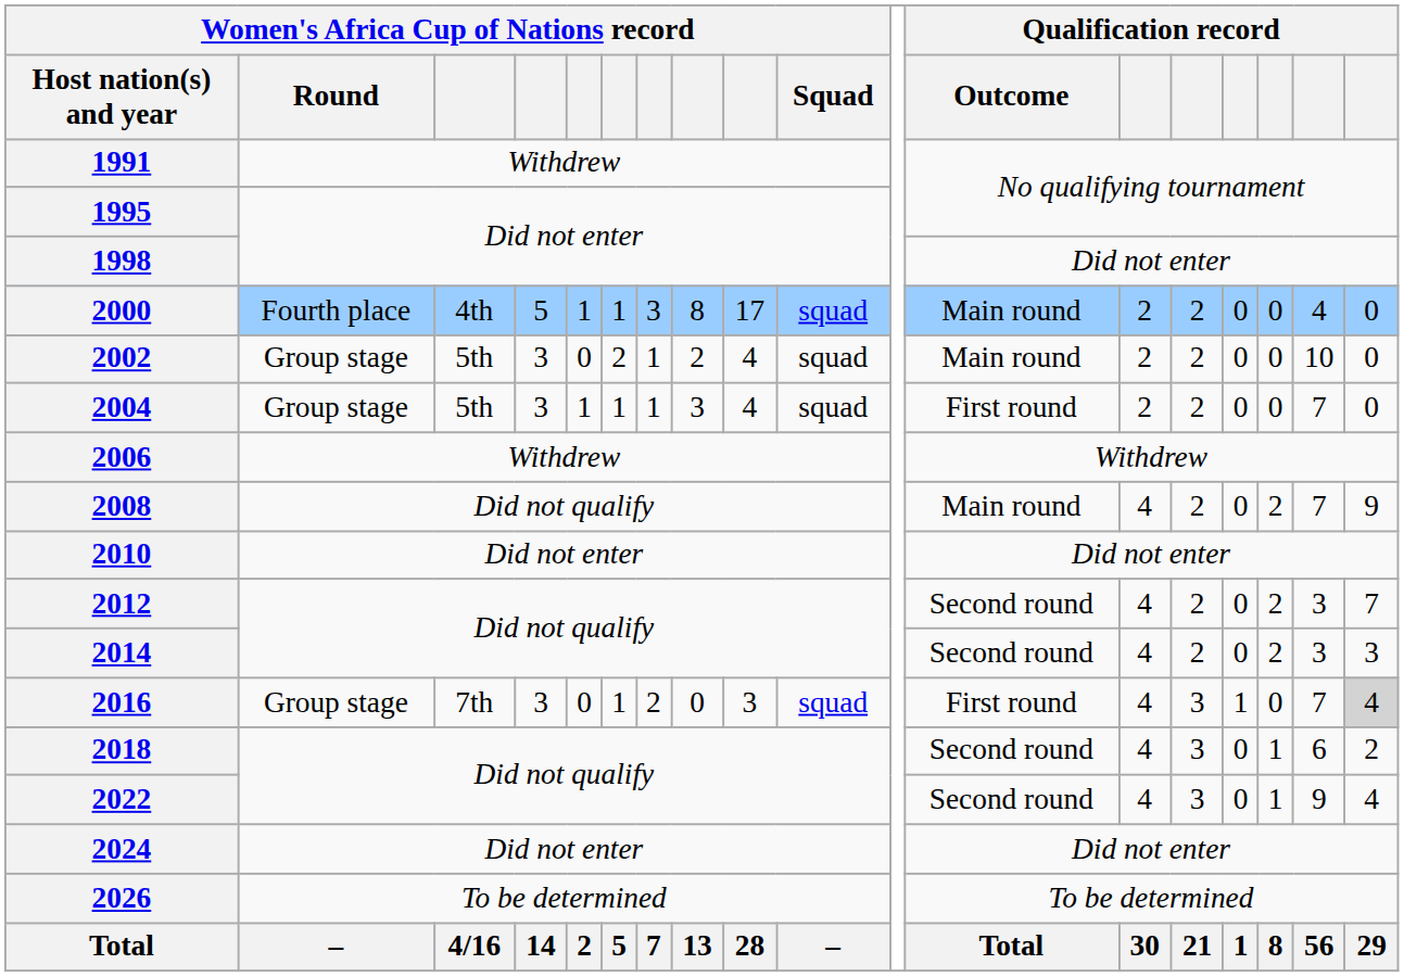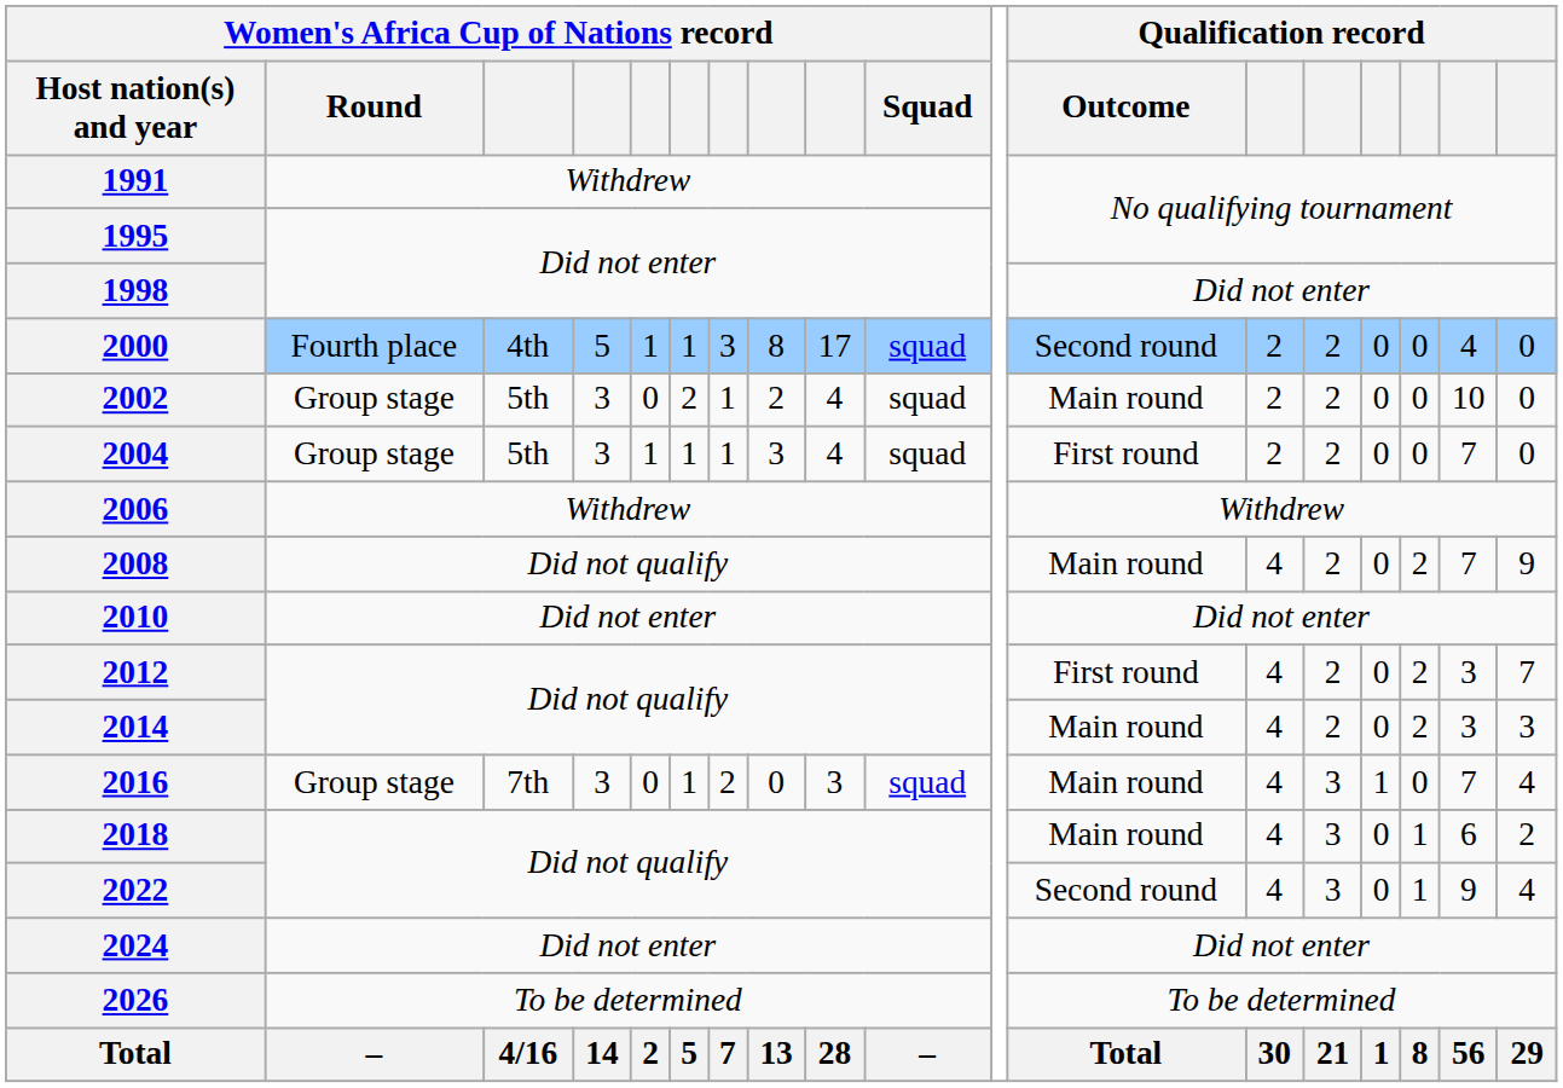 <table class="wikitable" style="font-size:90%; text-align:center;">
 <tr>
 <th colspan="10"><a href='#'>Women's Africa Cup of Nations</a> record</th>
 <th rowspan="26" style="width:1%;background:white"></th>
 <th colspan="7">Qualification record</th>
 </tr>
 <tr>
 <th scope="col">Host nation(s)<br>and year</th>
 <th scope="col">Round</th>
 <th scope="col"></th>
 <th scope="col"></th>
 <th scope="col"></th>
 <th scope="col"></th>
 <th scope="col"></th>
 <th scope="col"></th>
 <th scope="col"></th>
 <th scope="col">Squad</th>
 <th scope="col">Outcome</th>
 <th scope="col"></th>
 <th scope="col"></th>
 <th scope="col"></th>
 <th scope="col"></th>
 <th scope="col"></th>
 <th scope="col"></th>
 </tr>
 <tr>
 <th scope="row"> <a href='#'>1991</a></th>
 <td colspan="9"><em>Withdrew</em></td>
 <td colspan="7" rowspan="2"><em>No qualifying tournament</em></td>
 </tr>
 <tr>
 <th scope="row"> <a href='#'>1995</a></th>
 <td colspan="9" rowspan="2"><em>Did not enter</em></td>
 </tr>
 <tr>
 <th scope="row"> <a href='#'>1998</a></th>
 <td colspan="7"><em>Did not enter</em></td>
 </tr>
 <tr style="background:#9acdff;">
 <th scope="row"> <a href='#'>2000</a></th>
 <td>Fourth place</td>
 <td>4th</td>
 <td>5</td>
 <td>1</td>
 <td>1</td>
 <td>3</td>
 <td>8</td>
 <td>17</td>
 <td><a href='#'>squad</a></td>
-<td>Main round</td>
+<td>Second round</td>
 <td>2</td>
 <td>2</td>
 <td>0</td>
 <td>0</td>
 <td>4</td>
 <td>0</td>
 </tr>
 <tr>
 <th scope="row"> <a href='#'>2002</a></th>
 <td>Group stage</td>
 <td>5th</td>
 <td>3</td>
 <td>0</td>
 <td>2</td>
 <td>1</td>
 <td>2</td>
 <td>4</td>
 <td>squad</td>
 <td>Main round</td>
 <td>2</td>
 <td>2</td>
 <td>0</td>
 <td>0</td>
 <td>10</td>
 <td>0</td>
 </tr>
 <tr>
 <th scope="row"> <a href='#'>2004</a></th>
 <td>Group stage</td>
 <td>5th</td>
 <td>3</td>
 <td>1</td>
 <td>1</td>
 <td>1</td>
 <td>3</td>
 <td>4</td>
 <td>squad</td>
 <td>First round</td>
 <td>2</td>
 <td>2</td>
 <td>0</td>
 <td>0</td>
 <td>7</td>
 <td>0</td>
 </tr>
 <tr>
 <th scope="row"> <a href='#'>2006</a></th>
 <td colspan="9"><em>Withdrew</em></td>
 <td colspan="7"><em>Withdrew</em></td>
 </tr>
 <tr>
 <th scope="row"> <a href='#'>2008</a></th>
 <td colspan="9"><em>Did not qualify</em></td>
 <td>Main round</td>
 <td>4</td>
 <td>2</td>
 <td>0</td>
 <td>2</td>
 <td>7</td>
 <td>9</td>
 </tr>
 <tr>
 <th scope="row"> <a href='#'>2010</a></th>
 <td colspan="9"><em>Did not enter</em></td>
 <td colspan="7"><em>Did not enter</em></td>
 </tr>
 <tr>
 <th scope="row"> <a href='#'>2012</a></th>
 <td colspan="9" rowspan="2"><em>Did not qualify</em></td>
-<td>Second round</td>
+<td>First round</td>
 <td>4</td>
 <td>2</td>
 <td>0</td>
 <td>2</td>
 <td>3</td>
 <td>7</td>
 </tr>
 <tr>
 <th scope="row"> <a href='#'>2014</a></th>
-<td>Second round</td>
+<td>Main round</td>
 <td>4</td>
 <td>2</td>
 <td>0</td>
 <td>2</td>
 <td>3</td>
 <td>3</td>
 </tr>
 <tr>
 <th scope="row"> <a href='#'>2016</a></th>
 <td>Group stage</td>
 <td>7th</td>
 <td>3</td>
 <td>0</td>
 <td>1</td>
 <td>2</td>
 <td>0</td>
 <td>3</td>
 <td><a href='#'>squad</a></td>
-<td>First round</td>
+<td>Main round</td>
 <td>4</td>
 <td>3</td>
 <td>1</td>
 <td>0</td>
 <td>7</td>
-<td style="background: lightgrey;">4</td>
+<td>4</td>
 </tr>
 <tr>
 <th scope="row"> <a href='#'>2018</a></th>
 <td colspan="9" rowspan="2"><em>Did not qualify</em></td>
-<td>Second round</td>
+<td>Main round</td>
 <td>4</td>
 <td>3</td>
 <td>0</td>
 <td>1</td>
 <td>6</td>
 <td>2</td>
 </tr>
 <tr>
 <th scope="row"> <a href='#'>2022</a></th>
 <td>Second round</td>
 <td>4</td>
 <td>3</td>
 <td>0</td>
 <td>1</td>
 <td>9</td>
 <td>4</td>
 </tr>
 <tr>
 <th scope="row"> <a href='#'>2024</a></th>
 <td colspan="9"><em>Did not enter</em></td>
 <td colspan="7"><em>Did not enter</em></td>
 </tr>
 <tr>
 <th scope="row"> <a href='#'>2026</a></th>
 <td colspan="9"><em>To be determined</em></td>
 <td colspan="7"><em>To be determined</em></td>
 </tr>
 <tr>
 <th>Total</th>
 <th>–</th>
 <th>4/16</th>
 <th>14</th>
 <th>2</th>
 <th>5</th>
 <th>7</th>
 <th>13</th>
 <th>28</th>
 <th>–</th>
 <th>Total</th>
 <th>30</th>
 <th>21</th>
 <th>1</th>
 <th>8</th>
 <th>56</th>
 <th>29</th>
 </tr>
 </table>
